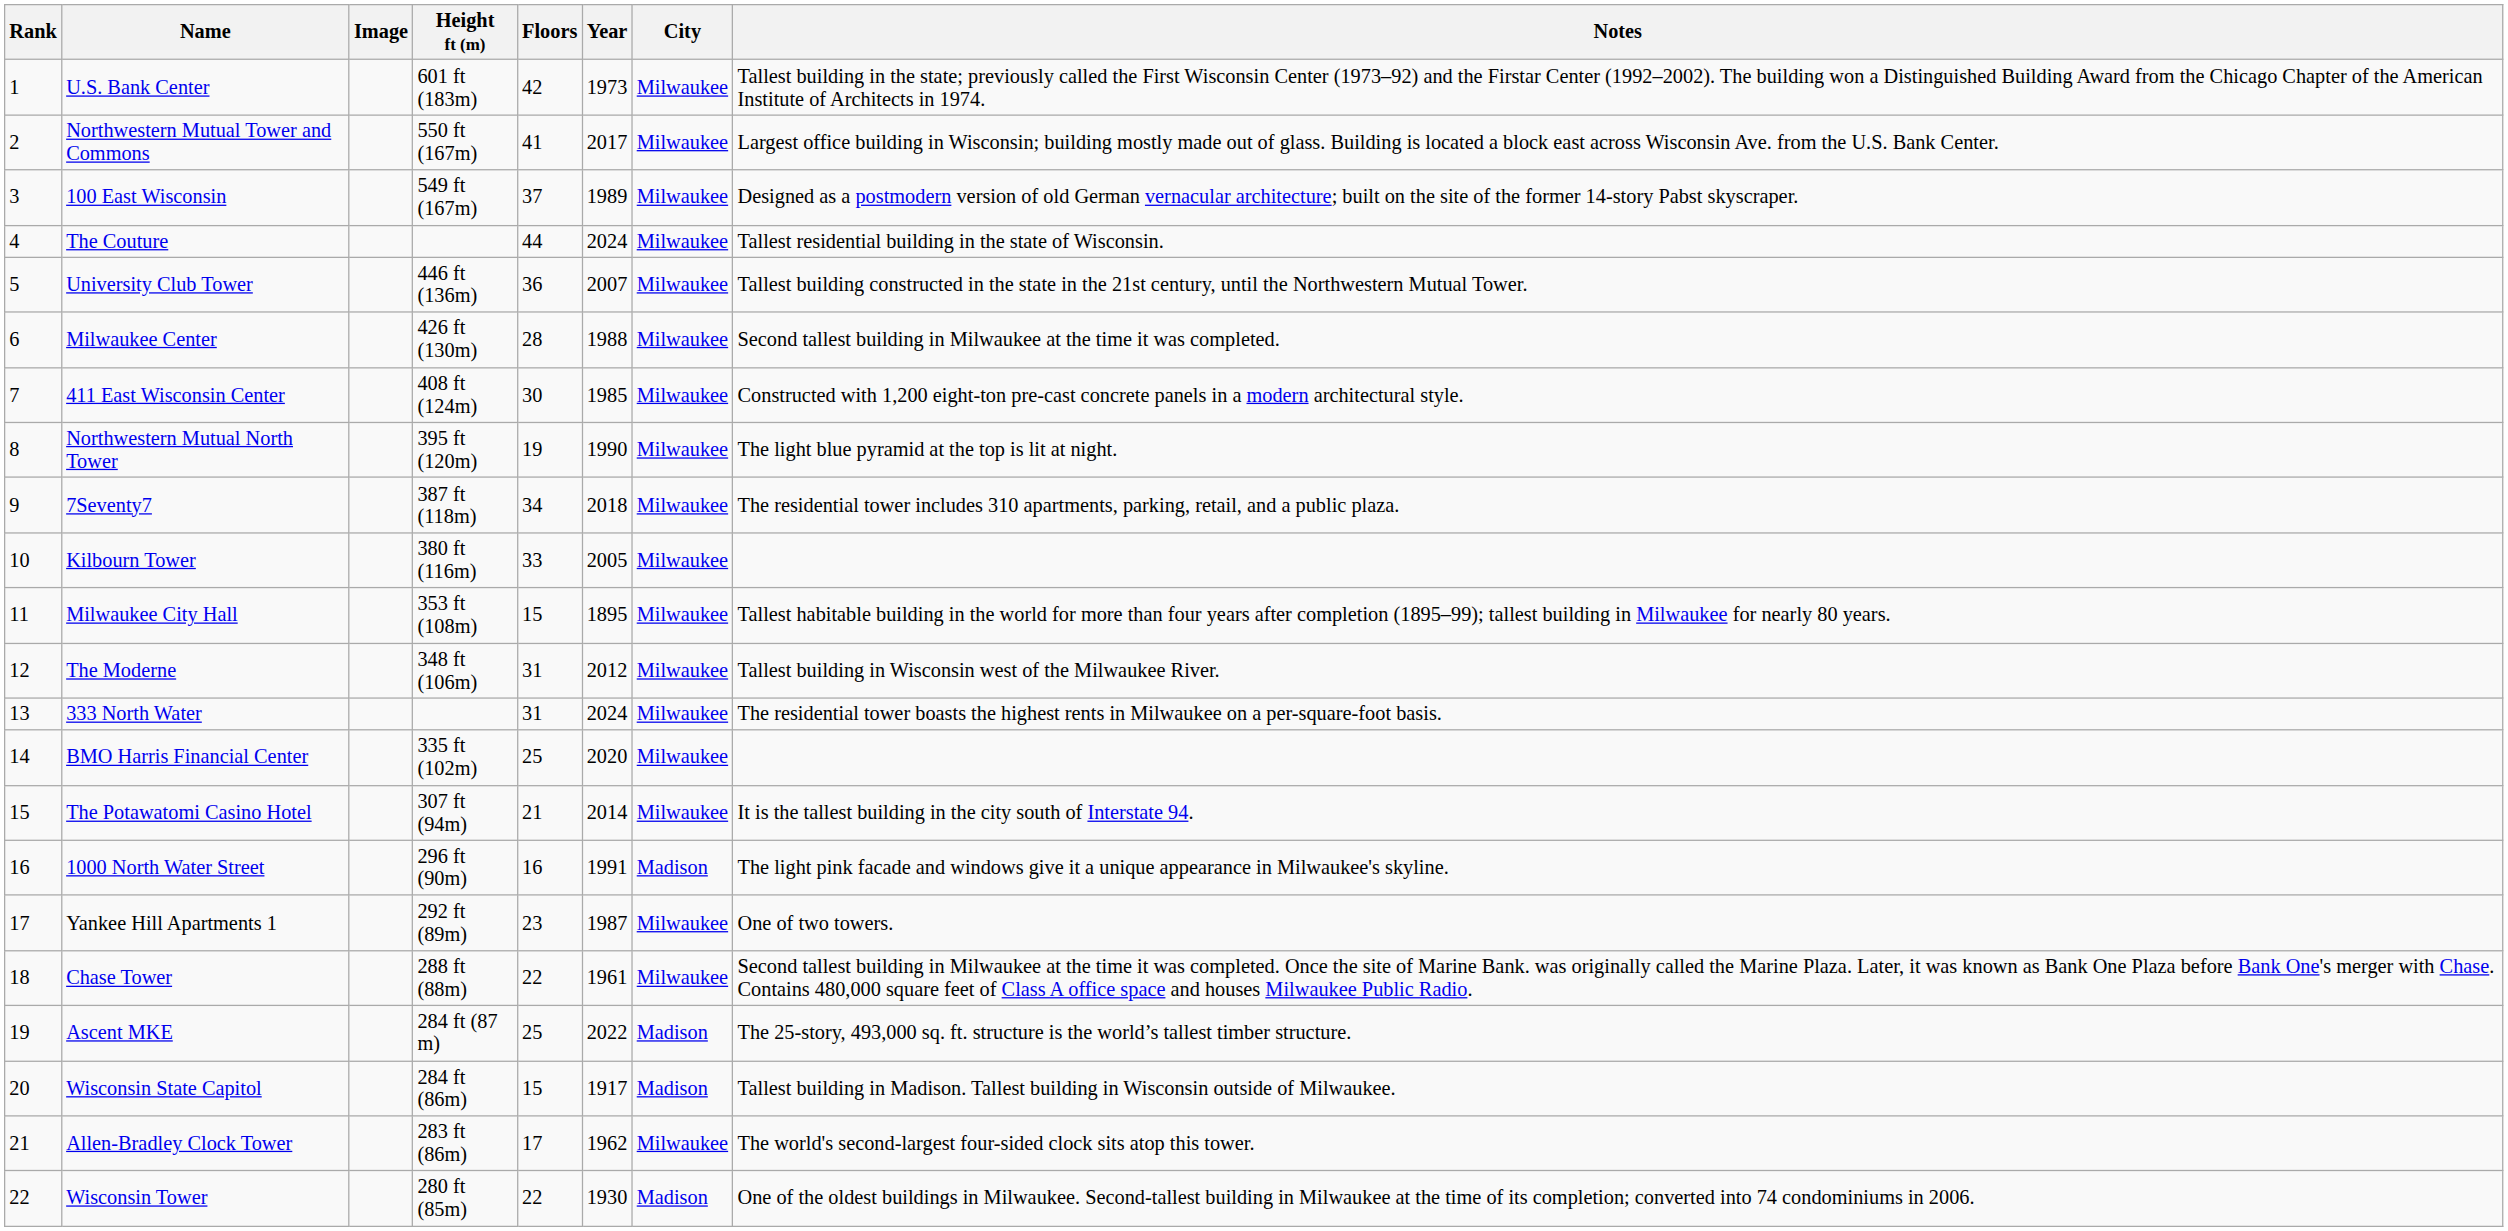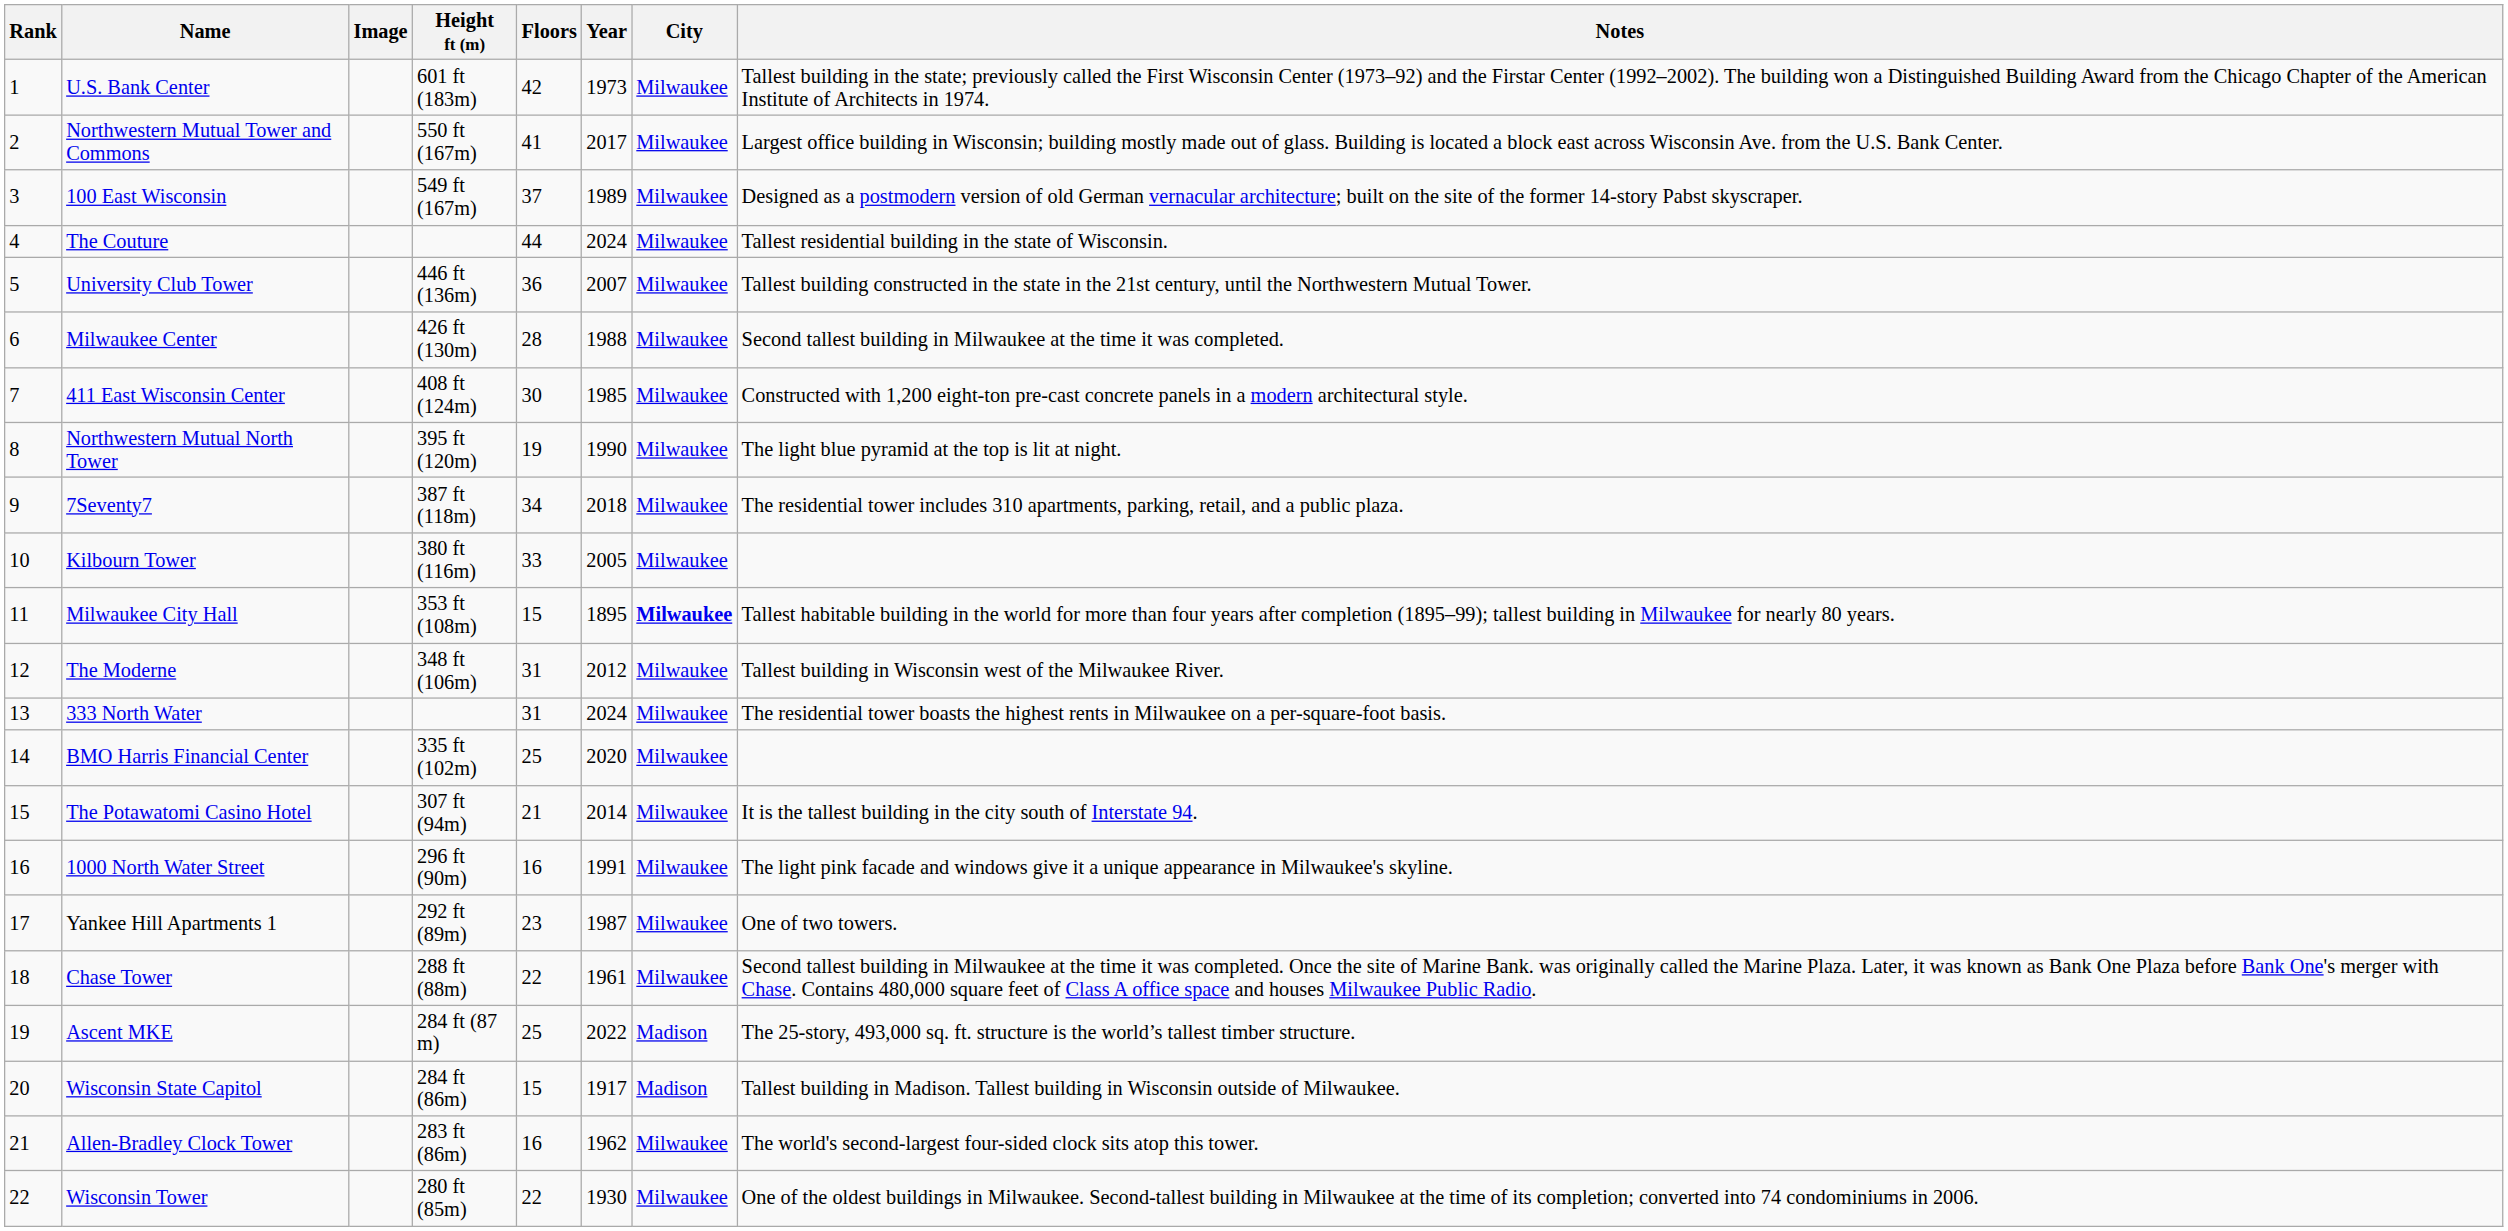 <table class="wikitable sortable">
 <tr>
 <th>Rank</th>
 <th>Name</th>
 <th>Image</th>
 <th width="75">Height<br><small>ft (m)</small></th>
 <th>Floors</th>
 <th>Year</th>
 <th>City</th>
 <th class="unsortable">Notes</th>
 </tr>
 <tr>
 <td>1</td>
 <td><a href='#'>U.S. Bank Center</a></td>
 <td></td>
 <td>601 ft (183m)</td>
 <td>42</td>
 <td>1973</td>
 <td><a href='#'>Milwaukee</a></td>
 <td>Tallest building in the state; previously called the First Wisconsin Center (1973–92) and the Firstar Center (1992–2002). The building won a Distinguished Building Award from the Chicago Chapter of the American Institute of Architects in 1974.</td>
 </tr>
 <tr>
 <td>2</td>
 <td><a href='#'>Northwestern Mutual Tower and Commons</a></td>
 <td></td>
 <td>550 ft (167m)</td>
 <td>41</td>
 <td>2017</td>
 <td><a href='#'>Milwaukee</a></td>
 <td>Largest office building in Wisconsin; building mostly made out of glass. Building is located a block east across Wisconsin Ave. from the U.S. Bank Center.</td>
 </tr>
 <tr>
 <td>3</td>
 <td><a href='#'>100 East Wisconsin</a></td>
 <td></td>
 <td>549 ft (167m)</td>
 <td>37</td>
 <td>1989</td>
 <td><a href='#'>Milwaukee</a></td>
 <td>Designed as a <a href='#'>postmodern</a> version of old German <a href='#'>vernacular architecture</a>; built on the site of the former 14-story Pabst skyscraper.</td>
 </tr>
 <tr>
 <td>4</td>
 <td><a href='#'>The Couture</a></td>
 <td></td>
 <td></td>
 <td>44</td>
 <td>2024</td>
 <td><a href='#'>Milwaukee</a></td>
 <td>Tallest residential building in the state of Wisconsin.</td>
 </tr>
 <tr>
 <td>5</td>
 <td><a href='#'>University Club Tower</a></td>
 <td></td>
 <td>446 ft (136m)</td>
 <td>36</td>
 <td>2007</td>
 <td><a href='#'>Milwaukee</a></td>
 <td>Tallest building constructed in the state in the 21st century, until the Northwestern Mutual Tower.</td>
 </tr>
 <tr>
 <td>6</td>
 <td><a href='#'>Milwaukee Center</a></td>
 <td></td>
 <td>426 ft (130m)</td>
 <td>28</td>
 <td>1988</td>
 <td><a href='#'>Milwaukee</a></td>
 <td>Second tallest building in Milwaukee at the time it was completed.</td>
 </tr>
 <tr>
 <td>7</td>
 <td><a href='#'>411 East Wisconsin Center</a></td>
 <td></td>
 <td>408 ft (124m)</td>
 <td>30</td>
 <td>1985</td>
 <td><a href='#'>Milwaukee</a></td>
 <td>Constructed with 1,200 eight-ton pre-cast concrete panels in a <a href='#'>modern</a> architectural style.</td>
 </tr>
 <tr>
 <td>8</td>
 <td><a href='#'>Northwestern Mutual North Tower</a></td>
 <td></td>
 <td>395 ft (120m)</td>
 <td>19</td>
 <td>1990</td>
 <td><a href='#'>Milwaukee</a></td>
 <td>The light blue pyramid at the top is lit at night.</td>
 </tr>
 <tr>
 <td>9</td>
 <td><a href='#'>7Seventy7</a></td>
 <td></td>
 <td>387 ft (118m)</td>
 <td>34</td>
 <td>2018</td>
 <td><a href='#'>Milwaukee</a></td>
 <td>The residential tower includes 310 apartments, parking, retail, and a public plaza.</td>
 </tr>
 <tr>
 <td>10</td>
 <td><a href='#'>Kilbourn Tower</a></td>
 <td></td>
 <td>380 ft (116m)</td>
 <td>33</td>
 <td>2005</td>
 <td><a href='#'>Milwaukee</a></td>
 <td style="text-align:center;"></td>
 </tr>
 <tr>
 <td>11</td>
 <td><a href='#'>Milwaukee City Hall</a></td>
 <td></td>
 <td>353 ft (108m)</td>
 <td>15</td>
 <td>1895</td>
-<td><a href='#'>Milwaukee</a></td>
+<td><strong><a href='#'>Milwaukee</a></strong></td>
 <td>Tallest habitable building in the world for more than four years after completion (1895–99); tallest building in <a href='#'>Milwaukee</a> for nearly 80 years.</td>
 </tr>
 <tr>
 <td>12</td>
 <td><a href='#'>The Moderne</a></td>
 <td></td>
 <td>348 ft (106m)</td>
 <td>31</td>
 <td>2012</td>
 <td><a href='#'>Milwaukee</a></td>
 <td>Tallest building in Wisconsin west of the Milwaukee River.</td>
 </tr>
 <tr>
 <td>13</td>
 <td><a href='#'>333 North Water</a></td>
 <td></td>
 <td></td>
 <td>31</td>
 <td>2024</td>
 <td><a href='#'>Milwaukee</a></td>
 <td>The residential tower boasts the highest rents in Milwaukee on a per-square-foot basis.</td>
 </tr>
 <tr>
 <td>14</td>
 <td><a href='#'>BMO Harris Financial Center</a></td>
 <td></td>
 <td>335 ft (102m)</td>
 <td>25</td>
 <td>2020</td>
 <td><a href='#'>Milwaukee</a></td>
 <td></td>
 </tr>
 <tr>
 <td>15</td>
 <td><a href='#'>The Potawatomi Casino Hotel</a></td>
 <td></td>
 <td>307 ft (94m)</td>
 <td>21</td>
 <td>2014</td>
 <td><a href='#'>Milwaukee</a></td>
 <td>It is the tallest building in the city south of <a href='#'>Interstate 94</a>.</td>
 </tr>
 <tr>
 <td>16</td>
 <td><a href='#'>1000 North Water Street</a></td>
 <td></td>
 <td>296 ft (90m)</td>
 <td>16</td>
 <td>1991</td>
-<td><a href='#'>Madison</a></td>
+<td><a href='#'>Milwaukee</a></td>
 <td>The light pink facade and windows give it a unique appearance in Milwaukee's skyline.</td>
 </tr>
 <tr>
 <td>17</td>
 <td>Yankee Hill Apartments 1</td>
 <td></td>
 <td>292 ft (89m)</td>
 <td>23</td>
 <td>1987</td>
 <td><a href='#'>Milwaukee</a></td>
 <td>One of two towers.</td>
 </tr>
 <tr>
 <td>18</td>
 <td><a href='#'>Chase Tower</a></td>
 <td></td>
 <td>288 ft (88m)</td>
 <td>22</td>
 <td>1961</td>
 <td><a href='#'>Milwaukee</a></td>
 <td>Second tallest building in Milwaukee at the time it was completed. Once the site of Marine Bank. was originally called the Marine Plaza.  Later, it was known  as Bank One Plaza before <a href='#'>Bank One</a>'s merger with <a href='#'>Chase</a>. Contains 480,000 square feet of <a href='#'>Class A office space</a> and houses <a href='#'>Milwaukee Public Radio</a>.</td>
 </tr>
 <tr>
 <td>19</td>
 <td><a href='#'>Ascent MKE</a></td>
 <td></td>
 <td>284 ft (87 m)</td>
 <td>25</td>
 <td>2022</td>
 <td><a href='#'>Madison</a></td>
 <td>The 25-story, 493,000 sq. ft. structure is the world’s tallest timber structure.</td>
 </tr>
 <tr>
 <td>20</td>
 <td><a href='#'>Wisconsin State Capitol</a></td>
 <td></td>
 <td>284 ft (86m)</td>
 <td>15</td>
 <td>1917</td>
 <td><a href='#'>Madison</a></td>
 <td>Tallest building in Madison. Tallest building in Wisconsin outside of Milwaukee.</td>
 </tr>
 <tr>
 <td>21</td>
 <td><a href='#'>Allen-Bradley Clock Tower</a></td>
 <td></td>
 <td>283 ft (86m)</td>
-<td>17</td>
+<td>16</td>
 <td>1962</td>
 <td><a href='#'>Milwaukee</a></td>
 <td>The world's second-largest four-sided clock sits atop this tower.</td>
 </tr>
 <tr>
 <td>22</td>
 <td><a href='#'>Wisconsin Tower</a></td>
 <td></td>
 <td>280 ft (85m)</td>
 <td>22</td>
 <td>1930</td>
-<td><a href='#'>Madison</a></td>
+<td><a href='#'>Milwaukee</a></td>
 <td>One of the oldest buildings in Milwaukee. Second-tallest building in Milwaukee at the time of its completion; converted into 74 condominiums in 2006.</td>
 </tr>
 </table>
